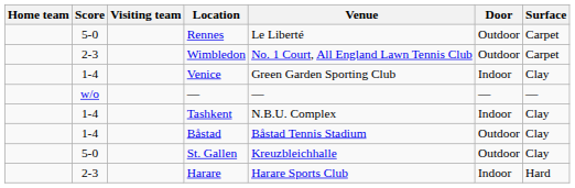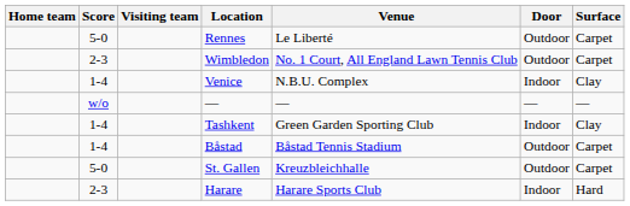 <table class="wikitable" style="border:1px solid #aaa;">
 <tr>
 <th>Home team</th>
 <th>Score</th>
 <th>Visiting team</th>
 <th>Location</th>
 <th>Venue</th>
 <th>Door</th>
 <th>Surface</th>
 </tr>
 <tr>
 <td><strong></strong></td>
 <td style="text-align:center;">5-0</td>
 <td></td>
 <td><a href='#'>Rennes</a></td>
 <td>Le Liberté</td>
 <td>Outdoor</td>
 <td>Carpet</td>
 </tr>
 <tr>
 <td></td>
 <td style="text-align:center;">2-3</td>
 <td><strong></strong></td>
 <td><a href='#'>Wimbledon</a></td>
 <td><a href='#'>No. 1 Court</a>, <a href='#'>All England Lawn Tennis Club</a></td>
 <td>Outdoor</td>
 <td>Carpet</td>
 </tr>
 <tr>
 <td></td>
 <td style="text-align:center;">1-4</td>
 <td><strong></strong></td>
 <td><a href='#'>Venice</a></td>
-<td>Green Garden Sporting Club</td>
+<td>N.B.U. Complex</td>
 <td>Indoor</td>
 <td>Clay</td>
 </tr>
 <tr>
 <td><strong></strong></td>
 <td style="text-align:center;"><a href='#'>w/o</a></td>
 <td></td>
 <td>—</td>
 <td>—</td>
 <td>—</td>
 <td>—</td>
 </tr>
 <tr>
 <td></td>
 <td style="text-align:center;">1-4</td>
 <td><strong></strong></td>
 <td><a href='#'>Tashkent</a></td>
-<td>N.B.U. Complex</td>
+<td>Green Garden Sporting Club</td>
 <td>Indoor</td>
 <td>Clay</td>
 </tr>
 <tr>
 <td><strong></strong></td>
 <td style="text-align:center;">1-4</td>
 <td></td>
 <td><a href='#'>Båstad</a></td>
 <td><a href='#'>Båstad Tennis Stadium</a></td>
 <td>Outdoor</td>
-<td>Clay</td>
+<td>Carpet</td>
 </tr>
 <tr>
 <td><strong></strong></td>
 <td style="text-align:center;">5-0</td>
 <td></td>
 <td><a href='#'>St. Gallen</a></td>
 <td><a href='#'>Kreuzbleichhalle</a></td>
 <td>Outdoor</td>
-<td>Clay</td>
+<td>Carpet</td>
 </tr>
 <tr>
 <td></td>
 <td style="text-align:center;">2-3</td>
 <td><strong></strong></td>
 <td><a href='#'>Harare</a></td>
 <td><a href='#'>Harare Sports Club</a></td>
 <td>Indoor</td>
 <td>Hard</td>
 </tr>
 </table>
